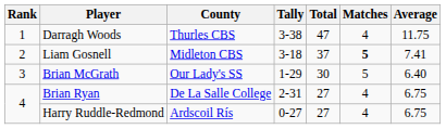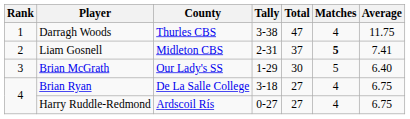 <table class="wikitable">
 <tr>
 <th>Rank</th>
 <th>Player</th>
 <th>County</th>
 <th>Tally</th>
 <th>Total</th>
 <th>Matches</th>
 <th>Average</th>
 </tr>
 <tr>
 <td rowspan=1 align=center>1</td>
 <td>Darragh Woods</td>
 <td><a href='#'>Thurles CBS</a></td>
 <td align=center>3-38</td>
 <td align=center>47</td>
 <td align=center>4</td>
 <td align=center>11.75</td>
 </tr>
 <tr>
 <td rowspan=1 align=center>2</td>
 <td>Liam Gosnell</td>
 <td><a href='#'>Midleton CBS</a></td>
-<td align=center>3-18</td>
+<td align=center>2-31</td>
 <td align=center>37</td>
 <td align=center><strong>5</strong></td>
 <td align=center>7.41</td>
 </tr>
 <tr>
 <td rowspan=1 align=center>3</td>
 <td><a href='#'>Brian McGrath</a></td>
 <td><a href='#'>Our Lady's SS</a></td>
 <td align=center>1-29</td>
 <td align=center>30</td>
 <td align=center>5</td>
 <td align=center>6.40</td>
 </tr>
 <tr>
 <td rowspan=2 align=center>4</td>
 <td><a href='#'>Brian Ryan</a></td>
 <td><a href='#'>De La Salle College</a></td>
-<td align=center>2-31</td>
+<td align=center>3-18</td>
 <td align=center>27</td>
 <td align=center>4</td>
 <td align=center>6.75</td>
 </tr>
 <tr>
 <td>Harry Ruddle-Redmond</td>
 <td><a href='#'>Ardscoil Rís</a></td>
 <td align=center>0-27</td>
 <td align=center>27</td>
 <td align=center>4</td>
 <td align=center>6.75</td>
 </tr>
 </table>
